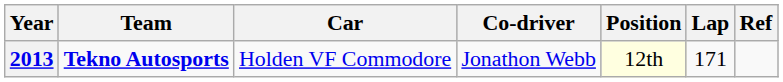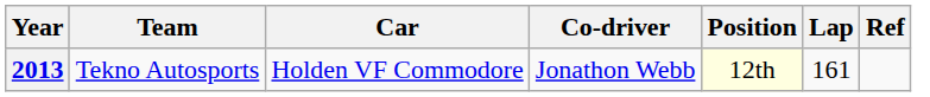 <table class="wikitable" style="font-size: 95%;">
 <tr>
 <th>Year</th>
 <th>Team</th>
 <th>Car</th>
 <th>Co-driver</th>
 <th>Position</th>
 <th>Lap</th>
 <th>Ref</th>
 </tr>
 <tr>
 <th><a href='#'>2013</a></th>
-<td><strong><a href='#'>Tekno Autosports</a></strong></td>
+<td><a href='#'>Tekno Autosports</a></td>
 <td><a href='#'>Holden VF Commodore</a></td>
 <td> <a href='#'>Jonathon Webb</a></td>
 <td align=center style="background: lightyellow;">12th</td>
-<td align=center>171</td>
+<td align=center>161</td>
 <td align=center></td>
 </tr>
 </table>
